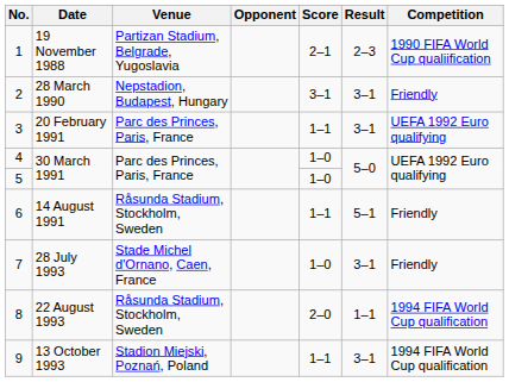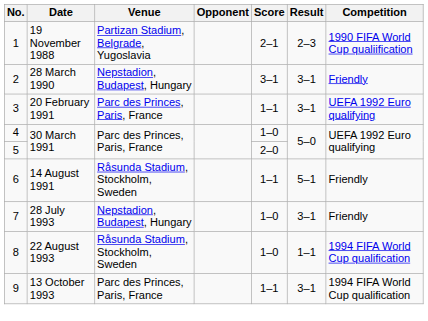 <table class="wikitable sortable">
 <tr>
 <th scope="col">No.</th>
 <th scope="col">Date</th>
 <th scope="col">Venue</th>
 <th scope="col">Opponent</th>
 <th scope="col">Score</th>
 <th scope="col">Result</th>
 <th scope="col">Competition</th>
 </tr>
 <tr>
 <td style="text-align:center">1</td>
 <td>19 November 1988</td>
 <td><a href='#'>Partizan Stadium</a>, <a href='#'>Belgrade</a>, Yugoslavia</td>
 <td></td>
 <td style="text-align:center">2–1</td>
 <td style="text-align:center">2–3</td>
 <td><a href='#'>1990 FIFA World Cup qualiification</a></td>
 </tr>
 <tr>
 <td style="text-align:center">2</td>
 <td>28 March 1990</td>
 <td><a href='#'>Nepstadion</a>, <a href='#'>Budapest</a>, Hungary</td>
 <td></td>
 <td style="text-align:center">3–1</td>
 <td style="text-align:center">3–1</td>
 <td><a href='#'>Friendly</a></td>
 </tr>
 <tr>
 <td style="text-align:center">3</td>
 <td>20 February 1991</td>
 <td><a href='#'>Parc des Princes</a>, <a href='#'>Paris</a>, France</td>
 <td></td>
 <td style="text-align:center">1–1</td>
 <td style="text-align:center">3–1</td>
 <td><a href='#'>UEFA 1992 Euro qualifying</a></td>
 </tr>
 <tr>
 <td style="text-align:center">4</td>
 <td rowspan="2">30 March 1991</td>
 <td rowspan="2">Parc des Princes, Paris, France</td>
 <td rowspan="2"></td>
 <td style="text-align:center">1–0</td>
 <td rowspan="2" style="text-align:center">5–0</td>
 <td rowspan="2">UEFA 1992 Euro qualifying</td>
 </tr>
 <tr>
 <td style="text-align:center">5</td>
-<td style="text-align:center">1–0</td>
+<td style="text-align:center">2–0</td>
 </tr>
 <tr>
 <td style="text-align:center">6</td>
 <td>14 August 1991</td>
 <td><a href='#'>Råsunda Stadium</a>, Stockholm, Sweden</td>
 <td></td>
 <td style="text-align:center">1–1</td>
 <td style="text-align:center">5–1</td>
 <td>Friendly</td>
 </tr>
 <tr>
 <td style="text-align:center">7</td>
 <td>28 July 1993</td>
-<td><a href='#'>Stade Michel d'Ornano</a>, <a href='#'>Caen</a>, France</td>
+<td><a href='#'>Nepstadion</a>, <a href='#'>Budapest</a>, Hungary</td>
 <td></td>
 <td style="text-align:center">1–0</td>
 <td style="text-align:center">3–1</td>
 <td>Friendly</td>
 </tr>
 <tr>
 <td style="text-align:center">8</td>
 <td>22 August 1993</td>
 <td><a href='#'>Råsunda Stadium</a>, Stockholm, Sweden</td>
 <td></td>
-<td style="text-align:center">2–0</td>
+<td style="text-align:center">1–0</td>
 <td style="text-align:center">1–1</td>
 <td><a href='#'>1994 FIFA World Cup qualification</a></td>
 </tr>
 <tr>
 <td style="text-align:center">9</td>
 <td>13 October 1993</td>
-<td><a href='#'>Stadion Miejski</a>, <a href='#'>Poznań</a>, Poland</td>
+<td>Parc des Princes, Paris, France</td>
 <td></td>
 <td style="text-align:center">1–1</td>
 <td style="text-align:center">3–1</td>
 <td>1994 FIFA World Cup qualification</td>
 </tr>
 </table>
